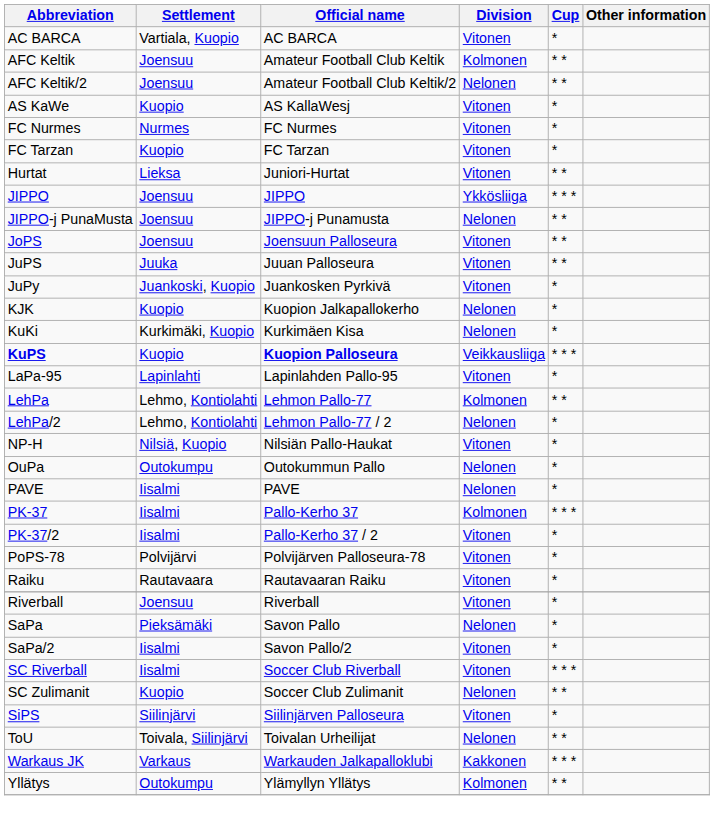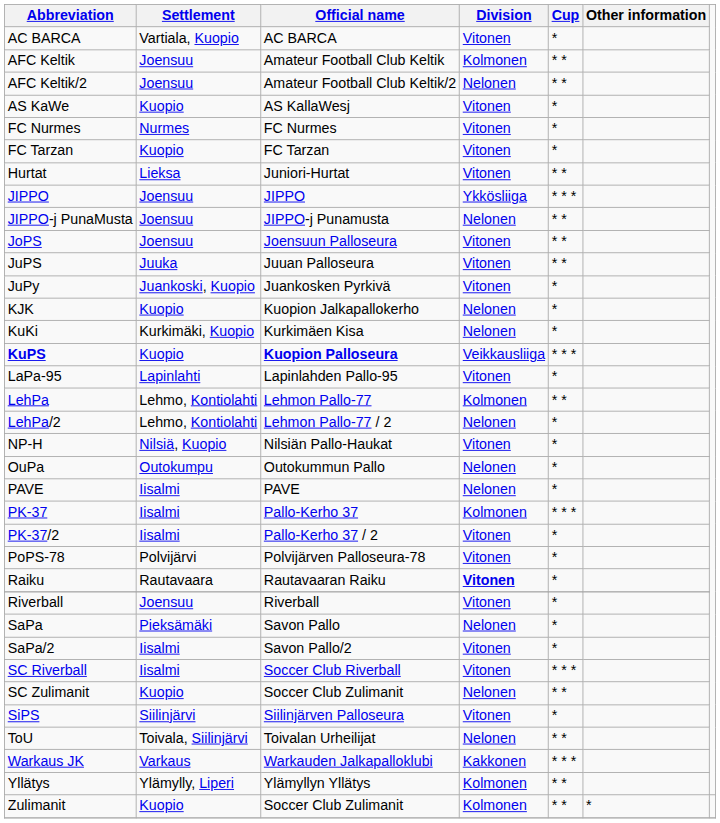 <table class="wikitable" style="text-align:left">
 <tr>
 <th style= width="120px"><a href='#'>Abbreviation</a></th>
 <th style= width="110px"><a href='#'>Settlement</a></th>
 <th style= width="200px"><a href='#'>Official name</a></th>
 <th style= width="80px"><a href='#'>Division</a></th>
 <th style= width="40px"><a href='#'>Cup</a></th>
 <th style= width="300px">Other information</th>
 </tr>
 <tr>
 <td>AC BARCA</td>
 <td>Vartiala, <a href='#'>Kuopio</a></td>
 <td>AC BARCA</td>
 <td><a href='#'>Vitonen</a></td>
 <td>*</td>
 <td></td>
 </tr>
 <tr>
 <td>AFC Keltik</td>
 <td><a href='#'>Joensuu</a></td>
 <td>Amateur Football Club Keltik</td>
 <td><a href='#'>Kolmonen</a></td>
 <td>* *</td>
 <td></td>
 </tr>
 <tr>
 <td>AFC Keltik/2</td>
 <td><a href='#'>Joensuu</a></td>
 <td>Amateur Football Club Keltik/2</td>
 <td><a href='#'>Nelonen</a></td>
 <td>* *</td>
 <td></td>
 </tr>
 <tr>
 <td>AS KaWe</td>
 <td><a href='#'>Kuopio</a></td>
 <td>AS KallaWesj</td>
 <td><a href='#'>Vitonen</a></td>
 <td>*</td>
 <td></td>
 </tr>
 <tr>
 <td>FC Nurmes</td>
 <td><a href='#'>Nurmes</a></td>
 <td>FC Nurmes</td>
 <td><a href='#'>Vitonen</a></td>
 <td>*</td>
 <td></td>
 </tr>
 <tr>
 <td>FC Tarzan</td>
 <td><a href='#'>Kuopio</a></td>
 <td>FC Tarzan</td>
 <td><a href='#'>Vitonen</a></td>
 <td>*</td>
 <td></td>
 </tr>
 <tr>
 <td>Hurtat</td>
 <td><a href='#'>Lieksa</a></td>
 <td>Juniori-Hurtat</td>
 <td><a href='#'>Vitonen</a></td>
 <td>* *</td>
 <td></td>
 </tr>
 <tr>
 <td><a href='#'>JIPPO</a></td>
 <td><a href='#'>Joensuu</a></td>
 <td><a href='#'>JIPPO</a></td>
 <td><a href='#'>Ykkösliiga</a></td>
 <td>* * *</td>
 <td></td>
 </tr>
 <tr>
 <td><a href='#'>JIPPO</a>-j PunaMusta</td>
 <td><a href='#'>Joensuu</a></td>
 <td><a href='#'>JIPPO</a>-j Punamusta</td>
 <td><a href='#'>Nelonen</a></td>
 <td>* *</td>
 <td></td>
 </tr>
 <tr>
 <td><a href='#'>JoPS</a></td>
 <td><a href='#'>Joensuu</a></td>
 <td><a href='#'>Joensuun Palloseura</a></td>
 <td><a href='#'>Vitonen</a></td>
 <td>* *</td>
 <td></td>
 </tr>
 <tr>
 <td>JuPS</td>
 <td><a href='#'>Juuka</a></td>
 <td>Juuan Palloseura</td>
 <td><a href='#'>Vitonen</a></td>
 <td>* *</td>
 <td></td>
 </tr>
 <tr>
 <td>JuPy</td>
 <td><a href='#'>Juankoski</a>, <a href='#'>Kuopio</a></td>
 <td>Juankosken Pyrkivä</td>
 <td><a href='#'>Vitonen</a></td>
 <td>*</td>
 <td></td>
 </tr>
 <tr>
 <td>KJK</td>
 <td><a href='#'>Kuopio</a></td>
 <td>Kuopion Jalkapallokerho</td>
 <td><a href='#'>Nelonen</a></td>
 <td>*</td>
 <td></td>
 </tr>
 <tr>
 <td>KuKi</td>
 <td>Kurkimäki,  <a href='#'>Kuopio</a></td>
 <td>Kurkimäen Kisa</td>
 <td><a href='#'>Nelonen</a></td>
 <td>*</td>
 <td></td>
 </tr>
 <tr>
 <td><strong><a href='#'>KuPS</a></strong></td>
 <td><a href='#'>Kuopio</a></td>
 <td><strong><a href='#'>Kuopion Palloseura</a></strong></td>
 <td><a href='#'>Veikkausliiga</a></td>
 <td>* * *</td>
 <td></td>
 </tr>
 <tr>
 <td>LaPa-95</td>
 <td><a href='#'>Lapinlahti</a></td>
 <td>Lapinlahden Pallo-95</td>
 <td><a href='#'>Vitonen</a></td>
 <td>*</td>
 <td></td>
 </tr>
 <tr>
 <td><a href='#'>LehPa</a></td>
 <td>Lehmo, <a href='#'>Kontiolahti</a></td>
 <td><a href='#'>Lehmon Pallo-77</a></td>
 <td><a href='#'>Kolmonen</a></td>
 <td>* *</td>
 <td></td>
 </tr>
 <tr>
 <td><a href='#'>LehPa</a>/2</td>
 <td>Lehmo, <a href='#'>Kontiolahti</a></td>
 <td><a href='#'>Lehmon Pallo-77</a> / 2</td>
 <td><a href='#'>Nelonen</a></td>
 <td>*</td>
 <td></td>
 </tr>
 <tr>
 <td>NP-H</td>
 <td><a href='#'>Nilsiä</a>, <a href='#'>Kuopio</a></td>
 <td>Nilsiän Pallo-Haukat</td>
 <td><a href='#'>Vitonen</a></td>
 <td>*</td>
 <td></td>
 </tr>
 <tr>
 <td>OuPa</td>
 <td><a href='#'>Outokumpu</a></td>
 <td>Outokummun Pallo</td>
 <td><a href='#'>Nelonen</a></td>
 <td>*</td>
 <td></td>
 </tr>
 <tr>
 <td>PAVE</td>
 <td><a href='#'>Iisalmi</a></td>
 <td>PAVE</td>
 <td><a href='#'>Nelonen</a></td>
 <td>*</td>
 <td></td>
 </tr>
 <tr>
 <td><a href='#'>PK-37</a></td>
 <td><a href='#'>Iisalmi</a></td>
 <td><a href='#'>Pallo-Kerho 37</a></td>
 <td><a href='#'>Kolmonen</a></td>
 <td>* * *</td>
 <td></td>
 </tr>
 <tr>
 <td><a href='#'>PK-37</a>/2</td>
 <td><a href='#'>Iisalmi</a></td>
 <td><a href='#'>Pallo-Kerho 37</a> / 2</td>
 <td><a href='#'>Vitonen</a></td>
 <td>*</td>
 <td></td>
 </tr>
 <tr>
 <td>PoPS-78</td>
 <td>Polvijärvi</td>
 <td>Polvijärven Palloseura-78</td>
 <td><a href='#'>Vitonen</a></td>
 <td>*</td>
 <td></td>
 </tr>
 <tr>
 <td>Raiku</td>
 <td>Rautavaara</td>
 <td>Rautavaaran Raiku</td>
-<td><a href='#'>Vitonen</a></td>
+<td><strong><a href='#'>Vitonen</a></strong></td>
 <td>*</td>
 <td></td>
 </tr>
 <tr>
 </tr>
 <tr>
 <td>Riverball</td>
 <td><a href='#'>Joensuu</a></td>
 <td>Riverball</td>
 <td><a href='#'>Vitonen</a></td>
 <td>*</td>
 <td></td>
 </tr>
 <tr>
 <td>SaPa</td>
 <td><a href='#'>Pieksämäki</a></td>
 <td>Savon Pallo</td>
 <td><a href='#'>Nelonen</a></td>
 <td>*</td>
 <td></td>
 </tr>
 <tr>
 <td>SaPa/2</td>
 <td><a href='#'>Iisalmi</a></td>
 <td>Savon Pallo/2</td>
 <td><a href='#'>Vitonen</a></td>
 <td>*</td>
 <td></td>
 </tr>
 <tr>
 <td><a href='#'>SC Riverball</a></td>
 <td><a href='#'>Iisalmi</a></td>
 <td><a href='#'>Soccer Club Riverball</a></td>
 <td><a href='#'>Vitonen</a></td>
 <td>* * *</td>
 <td></td>
 </tr>
 <tr>
 <td>SC Zulimanit</td>
 <td><a href='#'>Kuopio</a></td>
 <td>Soccer Club Zulimanit</td>
 <td><a href='#'>Nelonen</a></td>
 <td>* *</td>
 <td></td>
 </tr>
 <tr>
 <td><a href='#'>SiPS</a></td>
 <td><a href='#'>Siilinjärvi</a></td>
 <td><a href='#'>Siilinjärven Palloseura</a></td>
 <td><a href='#'>Vitonen</a></td>
 <td>*</td>
 <td></td>
 </tr>
 <tr>
 <td>ToU</td>
 <td>Toivala, <a href='#'>Siilinjärvi</a></td>
 <td>Toivalan Urheilijat</td>
 <td><a href='#'>Nelonen</a></td>
 <td>* *</td>
 <td></td>
 </tr>
 <tr>
 <td><a href='#'>Warkaus JK</a></td>
 <td><a href='#'>Varkaus</a></td>
 <td><a href='#'>Warkauden Jalkapalloklubi</a></td>
 <td><a href='#'>Kakkonen</a></td>
 <td>* * *</td>
 <td></td>
 </tr>
 <tr>
 <td>Yllätys</td>
-<td><a href='#'>Outokumpu</a></td>
+<td>Ylämylly, <a href='#'>Liperi</a></td>
 <td>Ylämyllyn Yllätys</td>
 <td><a href='#'>Kolmonen</a></td>
 <td>* *</td>
 <td></td>
 </tr>
 <tr>
+<td>Zulimanit</td>
+<td><a href='#'>Kuopio</a></td>
+<td>Soccer Club Zulimanit</td>
+<td><a href='#'>Kolmonen</a></td>
+<td>* *</td>
+<td>*</td>
+<td></td>
+</tr>
+<tr>
 </tr>
 </table>
